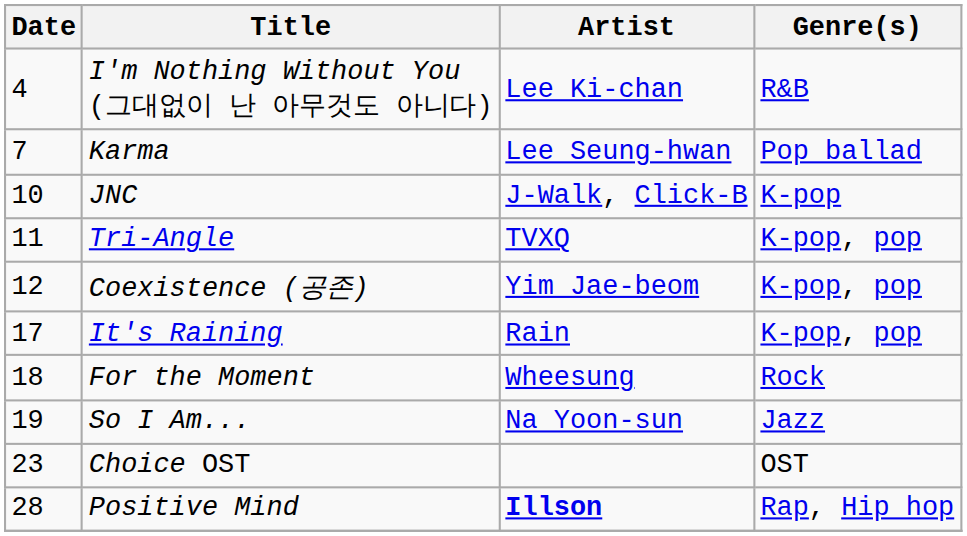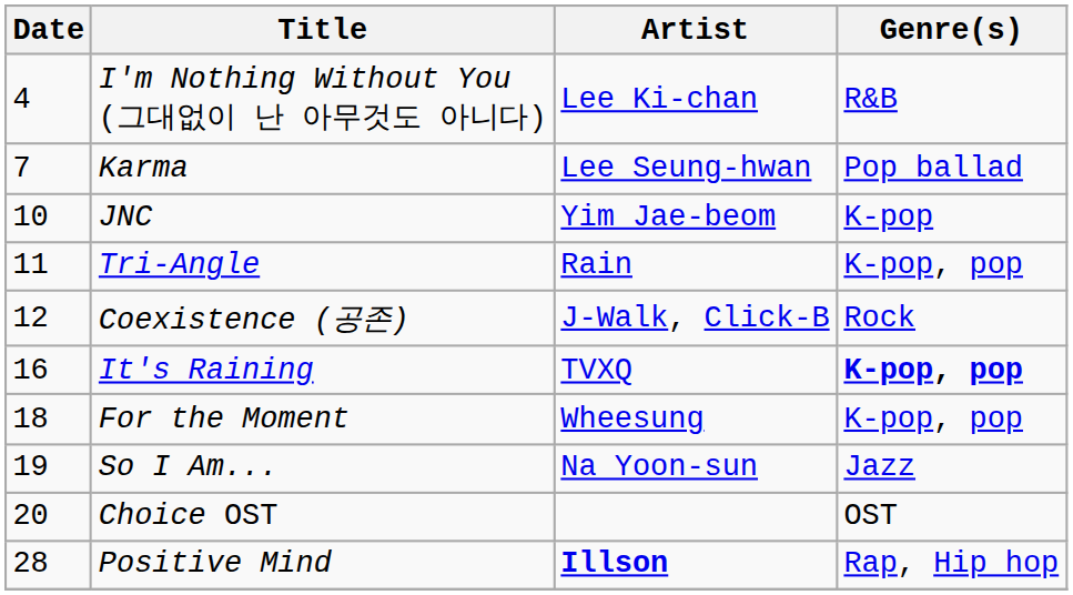 <table class="wikitable" style="text-align: left;">
 <tr>
 <th>Date</th>
 <th>Title</th>
 <th>Artist</th>
 <th>Genre(s)</th>
 </tr>
 <tr>
 <td>4</td>
 <td><em>I'm Nothing Without You</em><br>(그대없이 난 아무것도 아니다)</td>
 <td><a href='#'>Lee Ki-chan</a></td>
 <td><a href='#'>R&B</a></td>
 </tr>
 <tr>
 <td>7</td>
 <td><em>Karma</em></td>
 <td><a href='#'>Lee Seung-hwan</a></td>
 <td><a href='#'>Pop ballad</a></td>
 </tr>
 <tr>
 <td rowspan="1">10</td>
 <td><em>JNC</em></td>
-<td><a href='#'>J-Walk</a>, <a href='#'>Click-B</a></td>
+<td><a href='#'>Yim Jae-beom</a></td>
 <td><a href='#'>K-pop</a></td>
 </tr>
 <tr>
 <td rowspan="1">11</td>
 <td><em><a href='#'>Tri-Angle</a></em></td>
-<td><a href='#'>TVXQ</a></td>
+<td><a href='#'>Rain</a></td>
 <td><a href='#'>K-pop</a>, <a href='#'>pop</a></td>
 </tr>
 <tr>
 <td>12</td>
 <td><em>Coexistence (공존)</em></td>
-<td><a href='#'>Yim Jae-beom</a></td>
-<td><a href='#'>K-pop</a>, <a href='#'>pop</a></td>
+<td><a href='#'>J-Walk</a>, <a href='#'>Click-B</a></td>
+<td><a href='#'>Rock</a></td>
 </tr>
 <tr>
-<td>17</td>
+<td>16</td>
 <td><em><a href='#'>It's Raining</a></em></td>
-<td><a href='#'>Rain</a></td>
-<td><a href='#'>K-pop</a>, <a href='#'>pop</a></td>
+<td><a href='#'>TVXQ</a></td>
+<td><strong><a href='#'>K-pop</a>, <a href='#'>pop</a></strong></td>
 </tr>
 <tr>
 <td rowspan="1">18</td>
 <td><em>For the Moment</em></td>
 <td><a href='#'>Wheesung</a></td>
-<td><a href='#'>Rock</a></td>
+<td><a href='#'>K-pop</a>, <a href='#'>pop</a></td>
 </tr>
 <tr>
 <td>19</td>
 <td><em>So I Am...</em></td>
 <td><a href='#'>Na Yoon-sun</a></td>
 <td><a href='#'>Jazz</a></td>
 </tr>
 <tr>
-<td>23</td>
+<td>20</td>
 <td><em>Choice</em> OST</td>
 <td></td>
 <td>OST</td>
 </tr>
 <tr>
 <td>28</td>
 <td><em>Positive Mind</em></td>
 <td><strong><a href='#'>Illson</a></strong></td>
 <td><a href='#'>Rap</a>, <a href='#'>Hip hop</a></td>
 </tr>
 <tr>
 </tr>
 </table>
